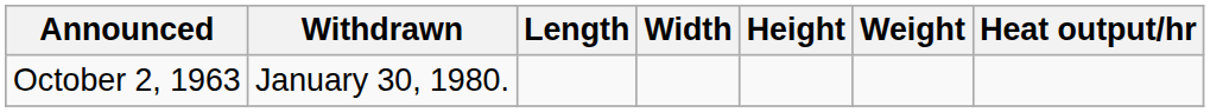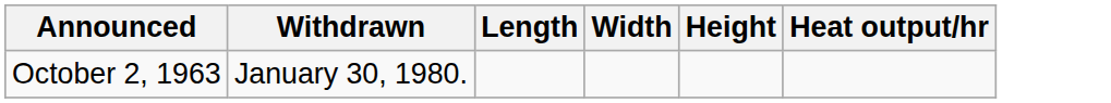 <table class="wikitable">
 <tr>
 <th>Announced</th>
 <th>Withdrawn</th>
 <th>Length</th>
 <th>Width</th>
 <th>Height</th>
-<th>Weight</th>
 <th>Heat output/hr</th>
 </tr>
 <tr>
 <td>October 2, 1963</td>
 <td>January 30, 1980.</td>
 <td></td>
 <td></td>
 <td></td>
 <td></td>
-<td></td>
 </tr>
 </table>
